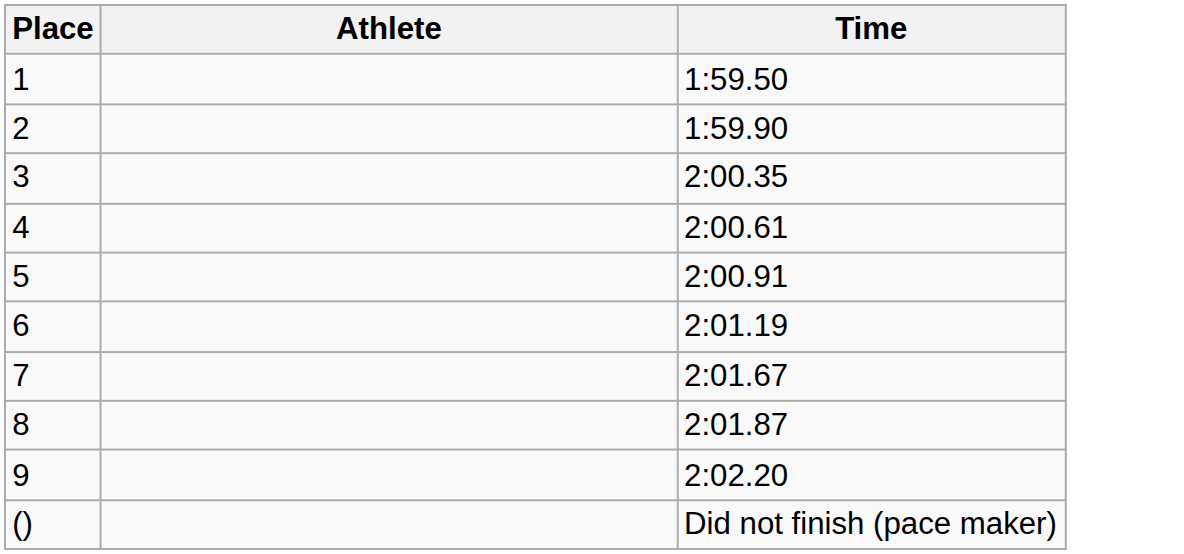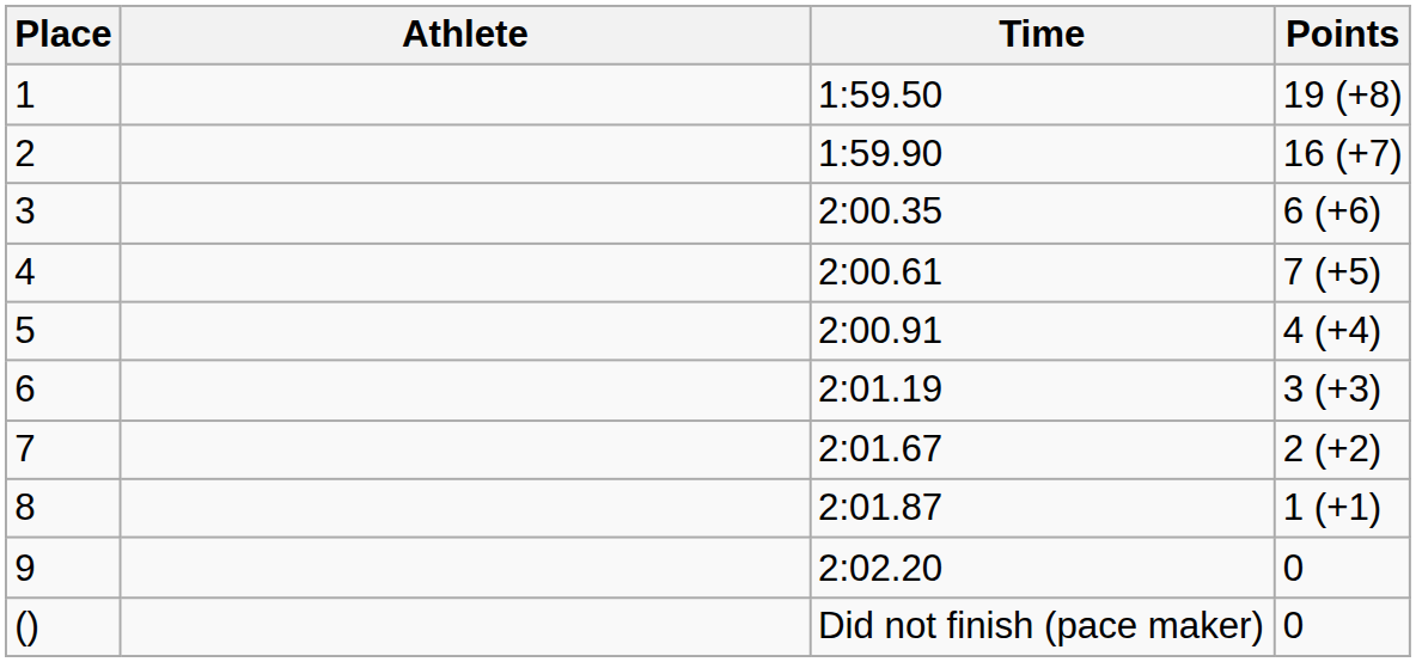 <table class="wikitable sortable">
 <tr>
 <th>Place</th>
 <th style="width:18em">Athlete</th>
 <th style="width:12em">Time</th>
+<th>Points</th>
 </tr>
 <tr>
 <td>1</td>
 <td></td>
 <td>1:59.50</td>
+<td>19 (+8)</td>
 </tr>
 <tr>
 <td>2</td>
 <td></td>
 <td>1:59.90</td>
+<td>16 (+7)</td>
 </tr>
 <tr>
 <td>3</td>
 <td></td>
 <td>2:00.35</td>
+<td>6 (+6)</td>
 </tr>
 <tr>
 <td>4</td>
 <td></td>
 <td>2:00.61</td>
+<td>7 (+5)</td>
 </tr>
 <tr>
 <td>5</td>
 <td></td>
 <td>2:00.91</td>
+<td>4 (+4)</td>
 </tr>
 <tr>
 <td>6</td>
 <td></td>
 <td>2:01.19</td>
+<td>3 (+3)</td>
 </tr>
 <tr>
 <td>7</td>
 <td></td>
 <td>2:01.67</td>
+<td>2 (+2)</td>
 </tr>
 <tr>
 <td>8</td>
 <td></td>
 <td>2:01.87</td>
+<td>1 (+1)</td>
 </tr>
 <tr>
 <td>9</td>
 <td></td>
 <td>2:02.20</td>
+<td>0</td>
 </tr>
 <tr>
 <td data-sort-value=10> ()</td>
 <td></td>
 <td>Did not finish (pace maker)</td>
+<td>0</td>
 </tr>
 </table>
